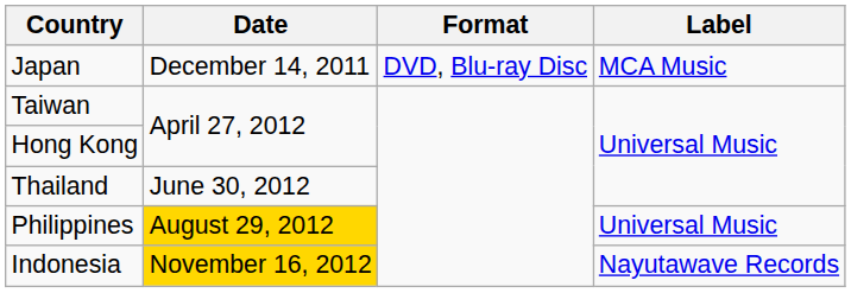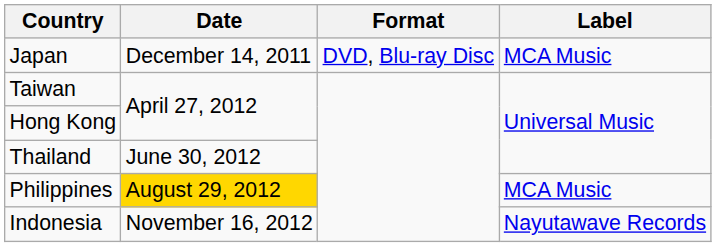 <table class="wikitable plainrowheaders">
 <tr>
 <th scope="col">Country</th>
 <th>Date</th>
 <th>Format</th>
 <th>Label</th>
 </tr>
 <tr>
 <td rowspan="1">Japan</td>
 <td>December 14, 2011</td>
 <td><a href='#'>DVD</a>, <a href='#'>Blu-ray Disc</a></td>
 <td><a href='#'>MCA Music</a></td>
 </tr>
 <tr>
 <td scope="row" rowspan="1">Taiwan</td>
 <td rowspan="2">April 27, 2012</td>
 <td rowspan="5"></td>
 <td rowspan="3"><a href='#'>Universal Music</a></td>
 </tr>
 <tr>
 <td scope="row" rowspan="1">Hong Kong</td>
 </tr>
 <tr>
 <td>Thailand</td>
 <td>June 30, 2012</td>
 </tr>
 <tr>
 <td scope="row" rowspan="1">Philippines</td>
 <td style="background: gold;">August 29, 2012</td>
-<td><a href='#'>Universal Music</a></td>
+<td><a href='#'>MCA Music</a></td>
 </tr>
 <tr>
 <td>Indonesia</td>
-<td style="background: gold;">November 16, 2012</td>
+<td>November 16, 2012</td>
 <td rowspan="1"><a href='#'>Nayutawave Records</a></td>
 </tr>
 </table>
